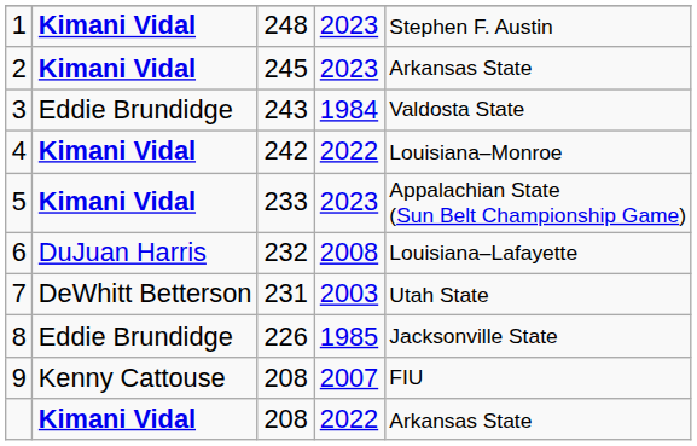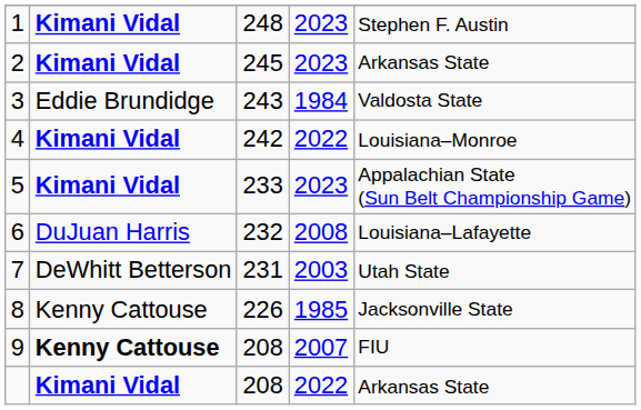 <table class="wikitable">
 <tr>
 </tr>
 <tr>
 <td>1</td>
 <td><strong><a href='#'>Kimani Vidal</a></strong></td>
 <td>248</td>
 <td><a href='#'>2023</a></td>
 <td style="font-size:80%;">Stephen F. Austin</td>
 </tr>
 <tr>
 <td>2</td>
 <td><strong><a href='#'>Kimani Vidal</a></strong></td>
 <td>245</td>
 <td><a href='#'>2023</a></td>
 <td style="font-size:80%;">Arkansas State</td>
 </tr>
 <tr>
 <td>3</td>
 <td>Eddie Brundidge</td>
 <td>243</td>
 <td><a href='#'>1984</a></td>
 <td style="font-size:80%;">Valdosta State</td>
 </tr>
 <tr>
 <td>4</td>
 <td><strong><a href='#'>Kimani Vidal</a></strong></td>
 <td>242</td>
 <td><a href='#'>2022</a></td>
 <td style="font-size:80%;">Louisiana–Monroe</td>
 </tr>
 <tr>
 <td>5</td>
 <td><strong><a href='#'>Kimani Vidal</a></strong></td>
 <td>233</td>
 <td><a href='#'>2023</a></td>
 <td style="font-size:80%;">Appalachian State<br>(<a href='#'>Sun Belt Championship Game</a>)</td>
 </tr>
 <tr>
 <td>6</td>
 <td><a href='#'>DuJuan Harris</a></td>
 <td>232</td>
 <td><a href='#'>2008</a></td>
 <td style="font-size:80%;">Louisiana–Lafayette</td>
 </tr>
 <tr>
 <td>7</td>
 <td>DeWhitt Betterson</td>
 <td>231</td>
 <td><a href='#'>2003</a></td>
 <td style="font-size:80%;">Utah State</td>
 </tr>
 <tr>
 <td>8</td>
-<td>Eddie Brundidge</td>
+<td>Kenny Cattouse</td>
 <td>226</td>
 <td><a href='#'>1985</a></td>
 <td style="font-size:80%;">Jacksonville State</td>
 </tr>
 <tr>
 <td>9</td>
-<td>Kenny Cattouse</td>
+<td><strong>Kenny Cattouse</strong></td>
 <td>208</td>
 <td><a href='#'>2007</a></td>
 <td style="font-size:80%;">FIU</td>
 </tr>
 <tr>
 <td></td>
 <td><strong><a href='#'>Kimani Vidal</a></strong></td>
 <td>208</td>
 <td><a href='#'>2022</a></td>
 <td style="font-size:80%;">Arkansas State</td>
 </tr>
 </table>
